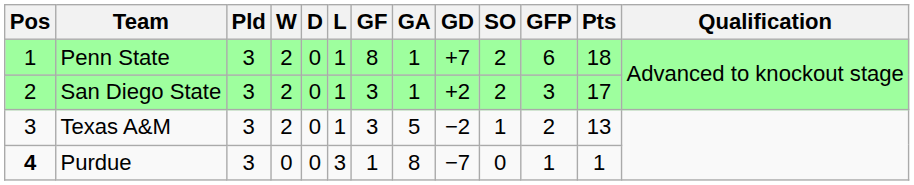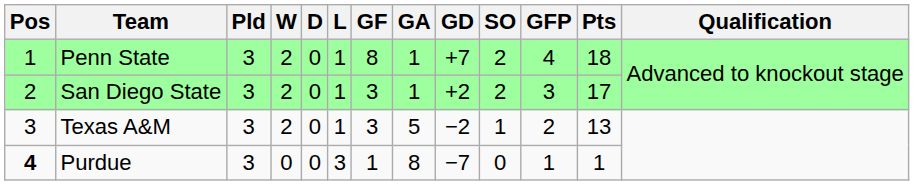 <table class="wikitable" style="text-align:center">
 <tr>
 <th>Pos</th>
 <th>Team</th>
 <th>Pld</th>
 <th>W</th>
 <th>D</th>
 <th>L</th>
 <th>GF</th>
 <th>GA</th>
 <th>GD</th>
 <th>SO</th>
 <th>GFP</th>
 <th>Pts</th>
 <th>Qualification</th>
 </tr>
 <tr bgcolor="#9eff9e">
 <td>1</td>
 <td style="text-align:left">Penn State</td>
 <td>3</td>
 <td>2</td>
 <td>0</td>
 <td>1</td>
 <td>8</td>
 <td>1</td>
 <td>+7</td>
 <td>2</td>
-<td>6</td>
+<td>4</td>
 <td>18</td>
 <td rowspan="2">Advanced to knockout stage</td>
 </tr>
 <tr bgcolor="#9eff9e">
 <td>2</td>
 <td style="text-align:left">San Diego State</td>
 <td>3</td>
 <td>2</td>
 <td>0</td>
 <td>1</td>
 <td>3</td>
 <td>1</td>
 <td>+2</td>
 <td>2</td>
 <td>3</td>
 <td>17</td>
 </tr>
 <tr>
 <td>3</td>
 <td style="text-align:left">Texas A&M</td>
 <td>3</td>
 <td>2</td>
 <td>0</td>
 <td>1</td>
 <td>3</td>
 <td>5</td>
 <td>−2</td>
 <td>1</td>
 <td>2</td>
 <td>13</td>
 <td rowspan="2"></td>
 </tr>
 <tr>
 <td><strong>4</strong></td>
 <td style="text-align:left">Purdue</td>
 <td>3</td>
 <td>0</td>
 <td>0</td>
 <td>3</td>
 <td>1</td>
 <td>8</td>
 <td>−7</td>
 <td>0</td>
 <td>1</td>
 <td>1</td>
 </tr>
 </table>
